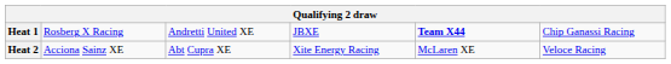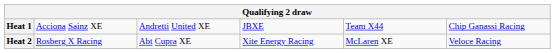 <table class="wikitable" style="text-align:center; font-size:85%">
 <tr>
 <th colspan="6">Qualifying 2 draw</th>
 </tr>
 <tr>
 <th>Heat 1</th>
-<td width="150px" align="left"> <a href='#'>Rosberg X Racing</a></td>
+<td width="150px" align="left"> <a href='#'>Acciona</a>  <a href='#'>Sainz</a> XE</td>
 <td width="150px" align="left"> <a href='#'>Andretti</a> <a href='#'>United</a> XE</td>
 <td width="150px" align="left"> <a href='#'>JBXE</a></td>
-<td width="150px" align="left"><strong> <a href='#'>Team X44</a></strong></td>
+<td width="150px" align="left"> <a href='#'>Team X44</a></td>
 <td width="150px" align="left"> <a href='#'>Chip Ganassi Racing</a></td>
 </tr>
 <tr>
 <th>Heat 2</th>
-<td width="150px" align="left"> <a href='#'>Acciona</a>  <a href='#'>Sainz</a> XE</td>
+<td width="150px" align="left"> <a href='#'>Rosberg X Racing</a></td>
 <td width="150px" align="left"> <a href='#'>Abt</a> <a href='#'>Cupra</a> XE</td>
 <td width="150px" align="left"> <a href='#'>Xite Energy Racing</a></td>
 <td width="150px" align="left"> <a href='#'>McLaren</a> XE</td>
 <td width="150px" align="left"> <a href='#'>Veloce Racing</a></td>
 </tr>
 </table>
